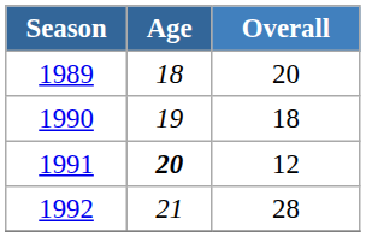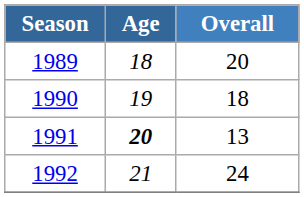 <table class="wikitable" style="font-size:95%; text-align:center; border:grey solid 1px; border-collapse:collapse; background:#ffffff;">
 <tr>
 <th style="background-color:#369; color:white; width:60px;"> Season </th>
 <th style="background-color:#369; color:white; width:40px;"> Age </th>
 <th style="background-color:#4180be; color:white; width:75px;">Overall</th>
 </tr>
 <tr>
 <td><a href='#'>1989</a></td>
 <td><em>18</em></td>
 <td>20</td>
 </tr>
 <tr>
 <td><a href='#'>1990</a></td>
 <td><em>19</em></td>
 <td>18</td>
 </tr>
 <tr>
 <td><a href='#'>1991</a></td>
 <td><strong><em>20</em></strong></td>
-<td>12</td>
+<td>13</td>
 </tr>
 <tr>
 <td><a href='#'>1992</a></td>
 <td><em>21</em></td>
-<td>28</td>
+<td>24</td>
 </tr>
 <tr>
 </tr>
 </table>
